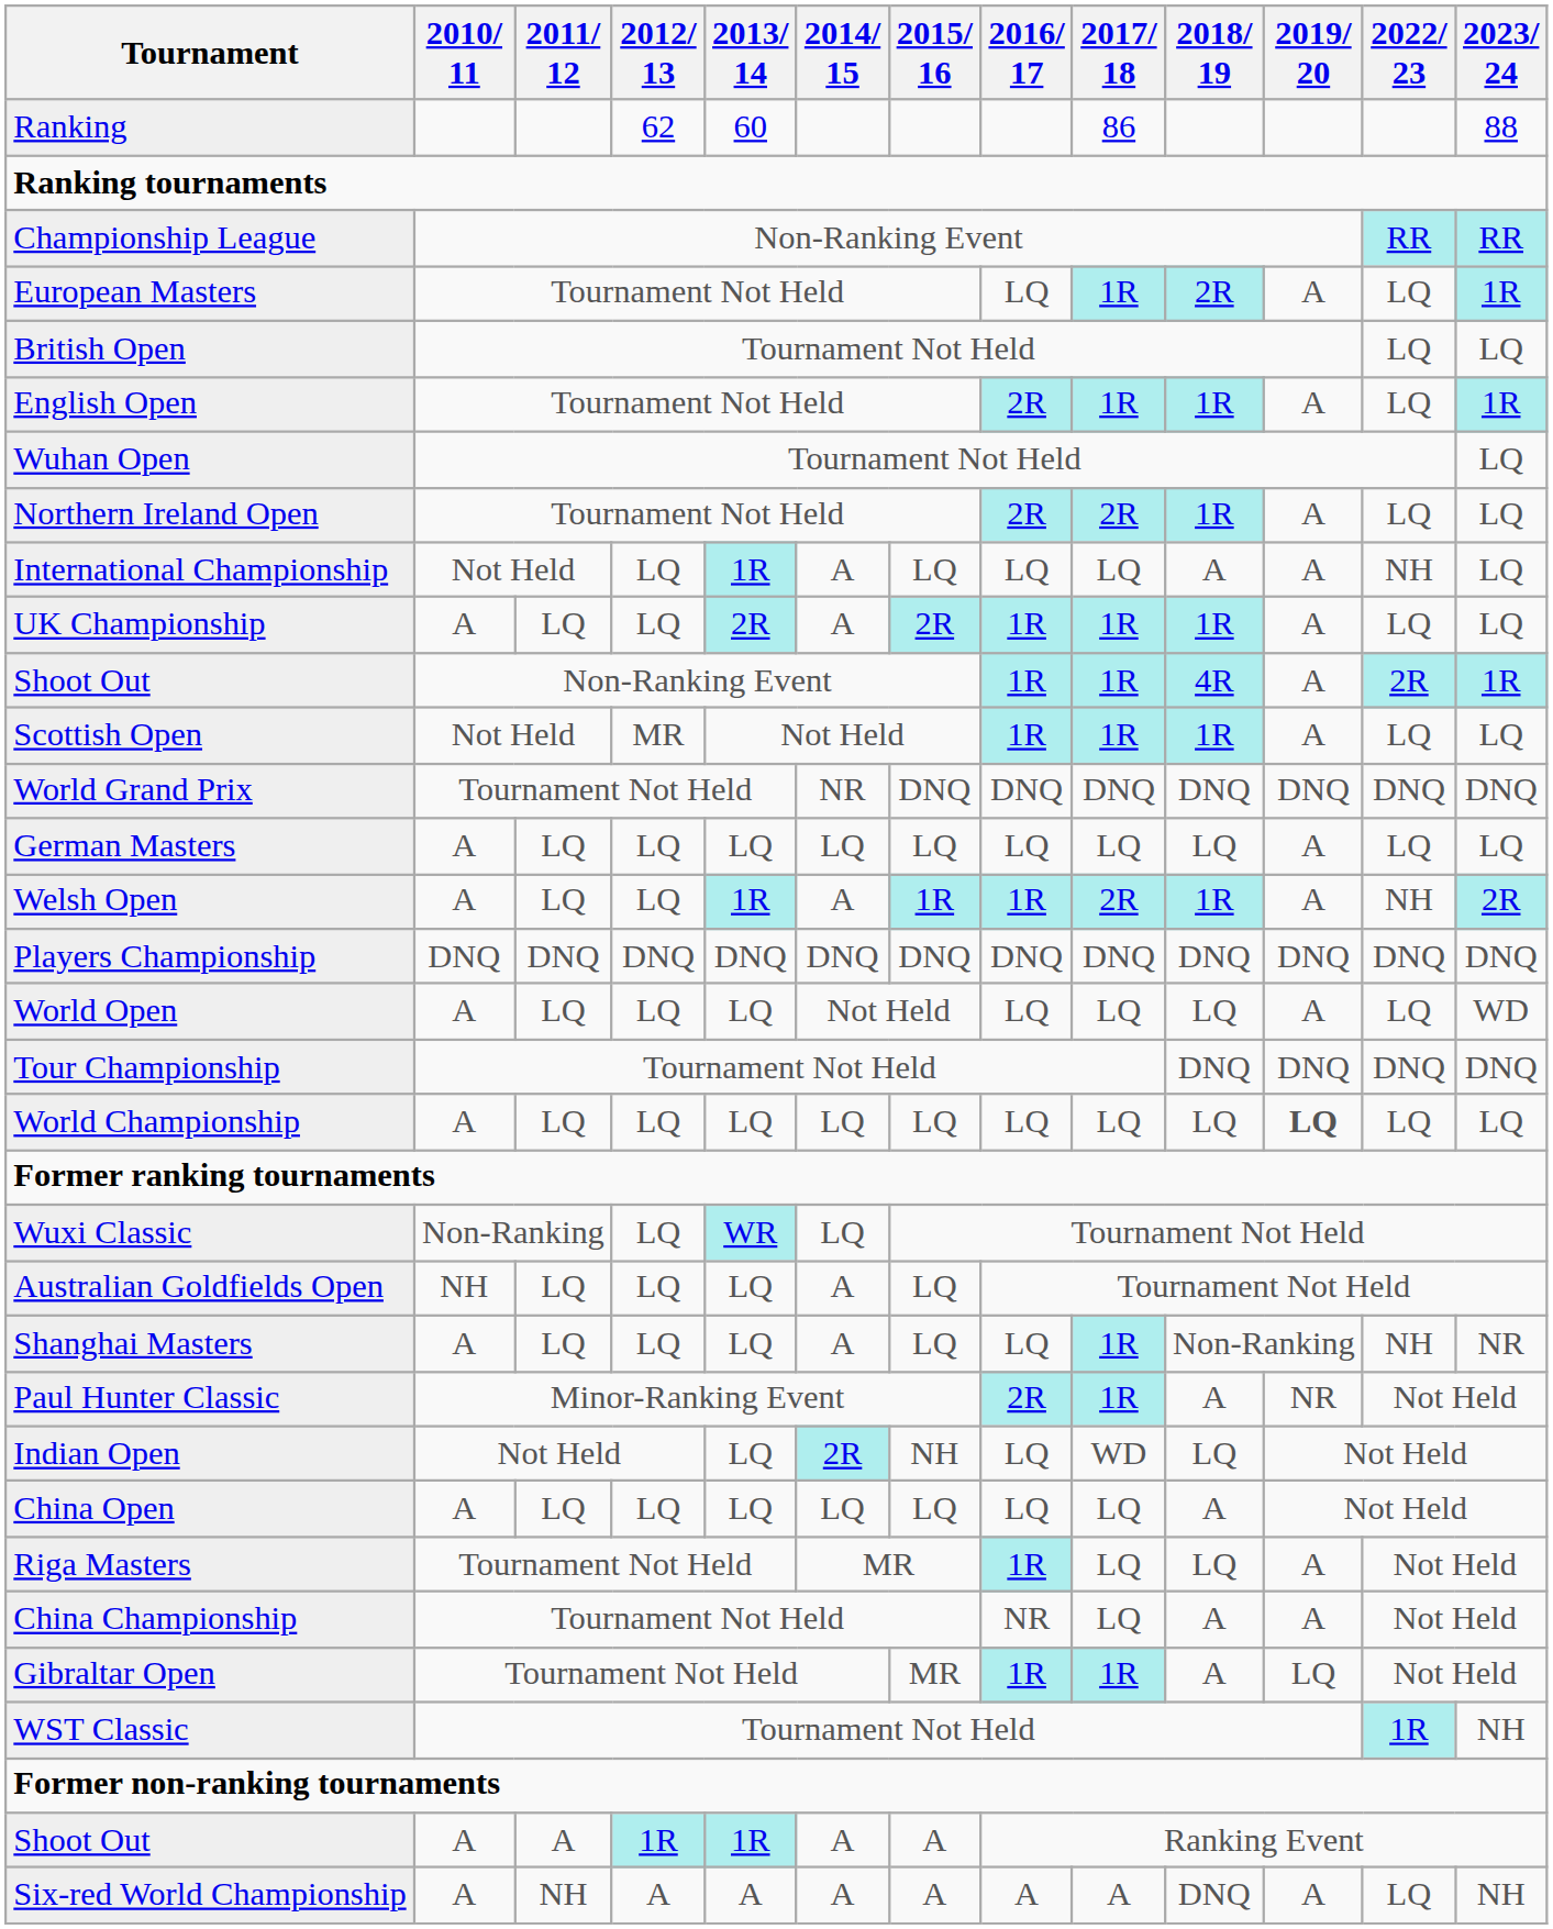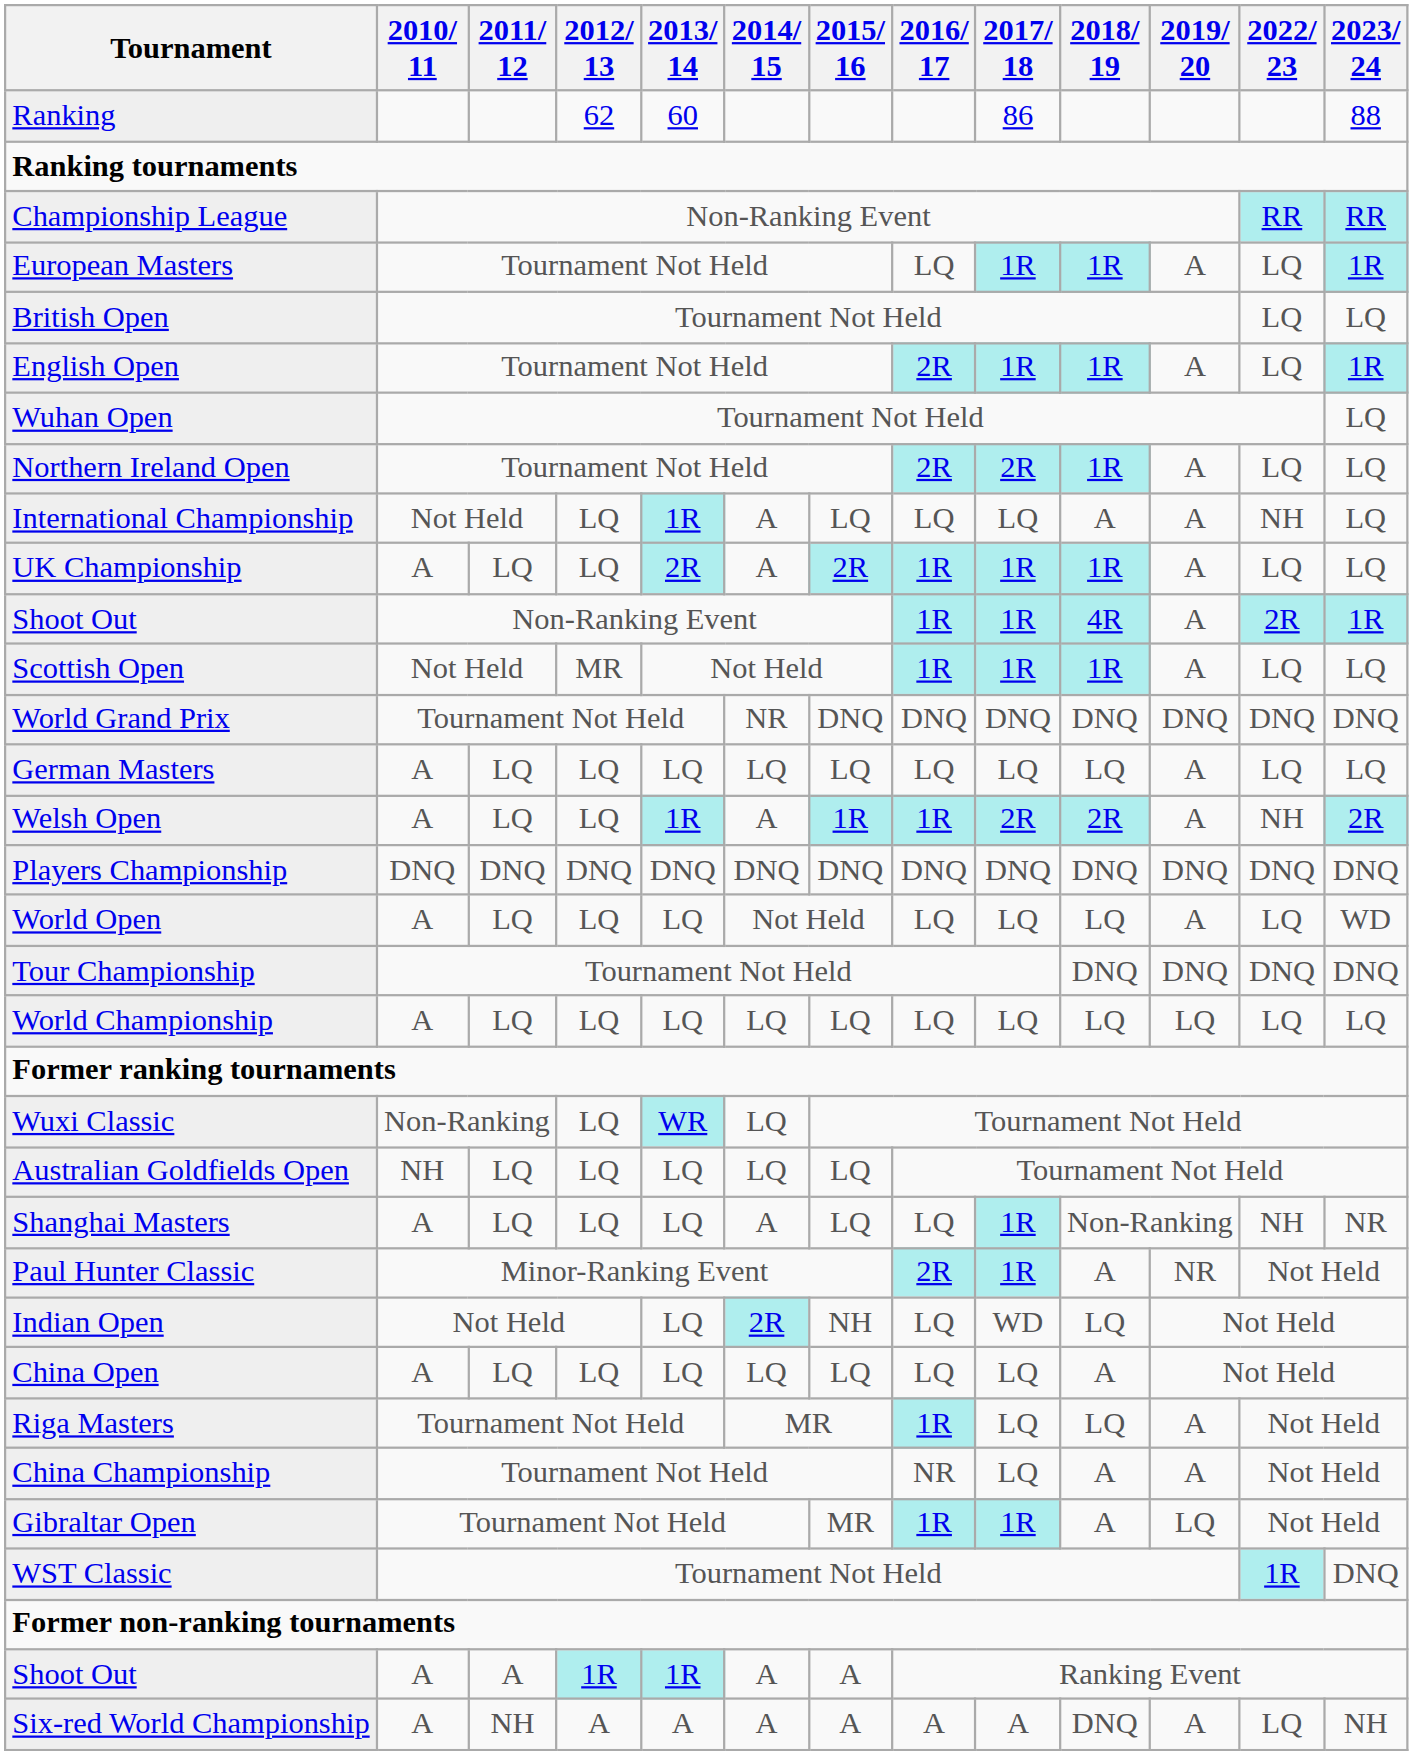 <table class="wikitable"  style="font-size:85%;">
 <tr>
 <th>Tournament</th>
 <th><a href='#'>2010/<br>11</a></th>
 <th><a href='#'>2011/<br>12</a></th>
 <th><a href='#'>2012/<br>13</a></th>
 <th><a href='#'>2013/<br>14</a></th>
 <th><a href='#'>2014/<br>15</a></th>
 <th><a href='#'>2015/<br>16</a></th>
 <th><a href='#'>2016/<br>17</a></th>
 <th><a href='#'>2017/<br>18</a></th>
 <th><a href='#'>2018/<br>19</a></th>
 <th><a href='#'>2019/<br>20</a></th>
 <th><a href='#'>2022/<br>23</a></th>
 <th><a href='#'>2023/<br>24</a></th>
 </tr>
 <tr>
 <td style="background:#EFEFEF;"><a href='#'>Ranking</a></td>
 <td align="center"></td>
 <td align="center"></td>
 <td align="center"><a href='#'>62</a></td>
 <td align="center"><a href='#'>60</a></td>
 <td align="center"></td>
 <td align="center"></td>
 <td align="center"></td>
 <td align="center"><a href='#'>86</a></td>
 <td align="center"></td>
 <td align="center"></td>
 <td align="center"></td>
 <td align="center"><a href='#'>88</a></td>
 </tr>
 <tr>
 <td colspan="20"><strong>Ranking tournaments</strong></td>
 </tr>
 <tr>
 <td style="background:#EFEFEF;"><a href='#'>Championship League</a></td>
 <td align="center" colspan="10" style="color:#555555;">Non-Ranking Event</td>
 <td align="center" style="background:#afeeee;"><a href='#'>RR</a></td>
 <td align="center" style="background:#afeeee;"><a href='#'>RR</a></td>
 </tr>
 <tr>
 <td style="background:#EFEFEF;"><a href='#'>European Masters</a></td>
 <td align="center" colspan="6" style="color:#555555;">Tournament Not Held</td>
 <td align="center" style="color:#555555;">LQ</td>
 <td align="center" style="background:#afeeee;"><a href='#'>1R</a></td>
-<td align="center" style="background:#afeeee;"><a href='#'>2R</a></td>
+<td align="center" style="background:#afeeee;"><a href='#'>1R</a></td>
 <td align="center" style="color:#555555;">A</td>
 <td align="center" style="color:#555555;">LQ</td>
 <td align="center" style="background:#afeeee;"><a href='#'>1R</a></td>
 </tr>
 <tr>
 <td style="background:#EFEFEF;"><a href='#'>British Open</a></td>
 <td align="center" colspan="10" style="color:#555555;">Tournament Not Held</td>
 <td align="center" style="color:#555555;">LQ</td>
 <td align="center" style="color:#555555;">LQ</td>
 </tr>
 <tr>
 <td style="background:#EFEFEF;"><a href='#'>English Open</a></td>
 <td align="center" colspan="6" style="color:#555555;">Tournament Not Held</td>
 <td align="center" style="background:#afeeee;"><a href='#'>2R</a></td>
 <td align="center" style="background:#afeeee;"><a href='#'>1R</a></td>
 <td align="center" style="background:#afeeee;"><a href='#'>1R</a></td>
 <td align="center" style="color:#555555;">A</td>
 <td align="center" style="color:#555555;">LQ</td>
 <td align="center" style="background:#afeeee;"><a href='#'>1R</a></td>
 </tr>
 <tr>
 <td style="background:#EFEFEF;"><a href='#'>Wuhan Open</a></td>
 <td align="center" colspan="11" style="color:#555555;">Tournament Not Held</td>
 <td align="center" style="color:#555555;">LQ</td>
 </tr>
 <tr>
 <td style="background:#EFEFEF;"><a href='#'>Northern Ireland Open</a></td>
 <td align="center" colspan="6" style="color:#555555;">Tournament Not Held</td>
 <td align="center" style="background:#afeeee;"><a href='#'>2R</a></td>
 <td align="center" style="background:#afeeee;"><a href='#'>2R</a></td>
 <td align="center" style="background:#afeeee;"><a href='#'>1R</a></td>
 <td align="center" style="color:#555555;">A</td>
 <td align="center" style="color:#555555;">LQ</td>
 <td align="center" style="color:#555555;">LQ</td>
 </tr>
 <tr>
 <td style="background:#EFEFEF;"><a href='#'>International Championship</a></td>
 <td align="center" colspan="2" style="color:#555555;">Not Held</td>
 <td align="center" style="color:#555555;">LQ</td>
 <td align="center" style="background:#afeeee;"><a href='#'>1R</a></td>
 <td align="center" style="color:#555555;">A</td>
 <td align="center" style="color:#555555;">LQ</td>
 <td align="center" style="color:#555555;">LQ</td>
 <td align="center" style="color:#555555;">LQ</td>
 <td align="center" style="color:#555555;">A</td>
 <td align="center" style="color:#555555;">A</td>
 <td align="center" style="color:#555555;">NH</td>
 <td align="center" style="color:#555555;">LQ</td>
 </tr>
 <tr>
 <td style="background:#EFEFEF;"><a href='#'>UK Championship</a></td>
 <td align="center" style="color:#555555;">A</td>
 <td align="center" style="color:#555555;">LQ</td>
 <td align="center" style="color:#555555;">LQ</td>
 <td align="center" style="background:#afeeee;"><a href='#'>2R</a></td>
 <td align="center" style="color:#555555;">A</td>
 <td align="center" style="background:#afeeee;"><a href='#'>2R</a></td>
 <td align="center" style="background:#afeeee;"><a href='#'>1R</a></td>
 <td align="center" style="background:#afeeee;"><a href='#'>1R</a></td>
 <td align="center" style="background:#afeeee;"><a href='#'>1R</a></td>
 <td align="center" style="color:#555555;">A</td>
 <td align="center" style="color:#555555;">LQ</td>
 <td align="center" style="color:#555555;">LQ</td>
 </tr>
 <tr>
 <td style="background:#EFEFEF;"><a href='#'>Shoot Out</a></td>
 <td align="center" colspan="6" style="color:#555555;">Non-Ranking Event</td>
 <td align="center" style="background:#afeeee;"><a href='#'>1R</a></td>
 <td align="center" style="background:#afeeee;"><a href='#'>1R</a></td>
 <td align="center" style="background:#afeeee;"><a href='#'>4R</a></td>
 <td align="center" style="color:#555555;">A</td>
 <td align="center" style="background:#afeeee;"><a href='#'>2R</a></td>
 <td align="center" style="background:#afeeee;"><a href='#'>1R</a></td>
 </tr>
 <tr>
 <td style="background:#EFEFEF;"><a href='#'>Scottish Open</a></td>
 <td align="center" colspan="2" style="color:#555555;">Not Held</td>
 <td align="center" style="color:#555555;">MR</td>
 <td align="center" colspan="3" style="color:#555555;">Not Held</td>
 <td align="center" style="background:#afeeee;"><a href='#'>1R</a></td>
 <td align="center" style="background:#afeeee;"><a href='#'>1R</a></td>
 <td align="center" style="background:#afeeee;"><a href='#'>1R</a></td>
 <td align="center" style="color:#555555;">A</td>
 <td align="center" style="color:#555555;">LQ</td>
 <td align="center" style="color:#555555;">LQ</td>
 </tr>
 <tr>
 <td style="background:#EFEFEF;"><a href='#'>World Grand Prix</a></td>
 <td align="center" colspan="4" style="color:#555555;">Tournament Not Held</td>
 <td align="center" style="color:#555555;">NR</td>
 <td align="center" style="color:#555555;">DNQ</td>
 <td align="center" style="color:#555555;">DNQ</td>
 <td align="center" style="color:#555555;">DNQ</td>
 <td align="center" style="color:#555555;">DNQ</td>
 <td align="center" style="color:#555555;">DNQ</td>
 <td align="center" style="color:#555555;">DNQ</td>
 <td align="center" style="color:#555555;">DNQ</td>
 </tr>
 <tr>
 <td style="background:#EFEFEF;"><a href='#'>German Masters</a></td>
 <td align="center" style="color:#555555;">A</td>
 <td align="center" style="color:#555555;">LQ</td>
 <td align="center" style="color:#555555;">LQ</td>
 <td align="center" style="color:#555555;">LQ</td>
 <td align="center" style="color:#555555;">LQ</td>
 <td align="center" style="color:#555555;">LQ</td>
 <td align="center" style="color:#555555;">LQ</td>
 <td align="center" style="color:#555555;">LQ</td>
 <td align="center" style="color:#555555;">LQ</td>
 <td align="center" style="color:#555555;">A</td>
 <td align="center" style="color:#555555;">LQ</td>
 <td align="center" style="color:#555555;">LQ</td>
 </tr>
 <tr>
 <td style="background:#EFEFEF;"><a href='#'>Welsh Open</a></td>
 <td align="center" style="color:#555555;">A</td>
 <td align="center" style="color:#555555;">LQ</td>
 <td align="center" style="color:#555555;">LQ</td>
 <td align="center" style="background:#afeeee;"><a href='#'>1R</a></td>
 <td align="center" style="color:#555555;">A</td>
 <td align="center" style="background:#afeeee;"><a href='#'>1R</a></td>
 <td align="center" style="background:#afeeee;"><a href='#'>1R</a></td>
 <td align="center" style="background:#afeeee;"><a href='#'>2R</a></td>
-<td align="center" style="background:#afeeee;"><a href='#'>1R</a></td>
+<td align="center" style="background:#afeeee;"><a href='#'>2R</a></td>
 <td align="center" style="color:#555555;">A</td>
 <td align="center" style="color:#555555;">NH</td>
 <td align="center" style="background:#afeeee;"><a href='#'>2R</a></td>
 </tr>
 <tr>
 <td style="background:#EFEFEF;"><a href='#'>Players Championship</a></td>
 <td align="center" style="color:#555555;">DNQ</td>
 <td align="center" style="color:#555555;">DNQ</td>
 <td align="center" style="color:#555555;">DNQ</td>
 <td align="center" style="color:#555555;">DNQ</td>
 <td align="center" style="color:#555555;">DNQ</td>
 <td align="center" style="color:#555555;">DNQ</td>
 <td align="center" style="color:#555555;">DNQ</td>
 <td align="center" style="color:#555555;">DNQ</td>
 <td align="center" style="color:#555555;">DNQ</td>
 <td align="center" style="color:#555555;">DNQ</td>
 <td align="center" style="color:#555555;">DNQ</td>
 <td align="center" style="color:#555555;">DNQ</td>
 </tr>
 <tr>
 <td style="background:#EFEFEF;"><a href='#'>World Open</a></td>
 <td align="center" style="color:#555555;">A</td>
 <td align="center" style="color:#555555;">LQ</td>
 <td align="center" style="color:#555555;">LQ</td>
 <td align="center" style="color:#555555;">LQ</td>
 <td align="center" colspan="2" style="color:#555555;">Not Held</td>
 <td align="center" style="color:#555555;">LQ</td>
 <td align="center" style="color:#555555;">LQ</td>
 <td align="center" style="color:#555555;">LQ</td>
 <td align="center" style="color:#555555;">A</td>
 <td align="center" style="color:#555555;">LQ</td>
 <td align="center" style="color:#555555;">WD</td>
 </tr>
 <tr>
 <td style="background:#EFEFEF;"><a href='#'>Tour Championship</a></td>
 <td align="center" colspan="8" style="color:#555555;">Tournament Not Held</td>
 <td align="center" style="color:#555555;">DNQ</td>
 <td align="center" style="color:#555555;">DNQ</td>
 <td align="center" style="color:#555555;">DNQ</td>
 <td align="center" style="color:#555555;">DNQ</td>
 </tr>
 <tr>
 <td style="background:#EFEFEF;"><a href='#'>World Championship</a></td>
 <td align="center" style="color:#555555;">A</td>
 <td align="center" style="color:#555555;">LQ</td>
 <td align="center" style="color:#555555;">LQ</td>
 <td align="center" style="color:#555555;">LQ</td>
 <td align="center" style="color:#555555;">LQ</td>
 <td align="center" style="color:#555555;">LQ</td>
 <td align="center" style="color:#555555;">LQ</td>
 <td align="center" style="color:#555555;">LQ</td>
 <td align="center" style="color:#555555;">LQ</td>
-<td align="center" style="color:#555555;"><strong>LQ</strong></td>
+<td align="center" style="color:#555555;">LQ</td>
 <td align="center" style="color:#555555;">LQ</td>
 <td align="center" style="color:#555555;">LQ</td>
 </tr>
 <tr>
 <td colspan="20"><strong>Former ranking tournaments</strong></td>
 </tr>
 <tr>
 <td style="background:#EFEFEF;"><a href='#'>Wuxi Classic</a></td>
 <td align="center" colspan="2" style="color:#555555;">Non-Ranking</td>
 <td align="center" style="color:#555555;">LQ</td>
 <td align="center" style="background:#afeeee;"><a href='#'>WR</a></td>
 <td align="center" style="color:#555555;">LQ</td>
 <td align="center" colspan="20" style="color:#555555;">Tournament Not Held</td>
 </tr>
 <tr>
 <td style="background:#EFEFEF;"><a href='#'>Australian Goldfields Open</a></td>
 <td align="center" style="color:#555555;">NH</td>
 <td align="center" style="color:#555555;">LQ</td>
 <td align="center" style="color:#555555;">LQ</td>
 <td align="center" style="color:#555555;">LQ</td>
-<td align="center" style="color:#555555;">A</td>
+<td align="center" style="color:#555555;">LQ</td>
 <td align="center" style="color:#555555;">LQ</td>
 <td align="center" colspan="20" style="color:#555555;">Tournament Not Held</td>
 </tr>
 <tr>
 <td style="background:#EFEFEF;"><a href='#'>Shanghai Masters</a></td>
 <td align="center" style="color:#555555;">A</td>
 <td align="center" style="color:#555555;">LQ</td>
 <td align="center" style="color:#555555;">LQ</td>
 <td align="center" style="color:#555555;">LQ</td>
 <td align="center" style="color:#555555;">A</td>
 <td align="center" style="color:#555555;">LQ</td>
 <td align="center" style="color:#555555;">LQ</td>
 <td align="center" style="background:#afeeee;"><a href='#'>1R</a></td>
 <td align="center" colspan="2" style="color:#555555;">Non-Ranking</td>
 <td align="center" style="color:#555555;">NH</td>
 <td align="center" style="color:#555555;">NR</td>
 </tr>
 <tr>
 <td style="background:#EFEFEF;"><a href='#'>Paul Hunter Classic</a></td>
 <td align="center" colspan="6" style="color:#555555;">Minor-Ranking Event</td>
 <td align="center" style="background:#afeeee;"><a href='#'>2R</a></td>
 <td align="center" style="background:#afeeee;"><a href='#'>1R</a></td>
 <td align="center" style="color:#555555;">A</td>
 <td align="center" style="color:#555555;">NR</td>
 <td align="center" colspan="2" style="color:#555555;">Not Held</td>
 </tr>
 <tr>
 <td style="background:#EFEFEF;"><a href='#'>Indian Open</a></td>
 <td align="center" colspan="3" style="color:#555555;">Not Held</td>
 <td align="center" style="color:#555555;">LQ</td>
 <td align="center" style="background:#afeeee;"><a href='#'>2R</a></td>
 <td align="center" style="color:#555555;">NH</td>
 <td align="center" style="color:#555555;">LQ</td>
 <td align="center" style="color:#555555;">WD</td>
 <td align="center" style="color:#555555;">LQ</td>
 <td align="center" colspan="3" style="color:#555555;">Not Held</td>
 </tr>
 <tr>
 <td style="background:#EFEFEF;"><a href='#'>China Open</a></td>
 <td align="center" style="color:#555555;">A</td>
 <td align="center" style="color:#555555;">LQ</td>
 <td align="center" style="color:#555555;">LQ</td>
 <td align="center" style="color:#555555;">LQ</td>
 <td align="center" style="color:#555555;">LQ</td>
 <td align="center" style="color:#555555;">LQ</td>
 <td align="center" style="color:#555555;">LQ</td>
 <td align="center" style="color:#555555;">LQ</td>
 <td align="center" style="color:#555555;">A</td>
 <td align="center" colspan="3" style="color:#555555;">Not Held</td>
 </tr>
 <tr>
 <td style="background:#EFEFEF;"><a href='#'>Riga Masters</a></td>
 <td align="center" colspan="4" style="color:#555555;">Tournament Not Held</td>
 <td align="center" colspan="2" style="color:#555555;">MR</td>
 <td align="center" style="background:#afeeee;"><a href='#'>1R</a></td>
 <td align="center" style="color:#555555;">LQ</td>
 <td align="center" style="color:#555555;">LQ</td>
 <td align="center" style="color:#555555;">A</td>
 <td align="center" colspan="2" style="color:#555555;">Not Held</td>
 </tr>
 <tr>
 <td style="background:#EFEFEF;"><a href='#'>China Championship</a></td>
 <td align="center" colspan="6" style="color:#555555;">Tournament Not Held</td>
 <td align="center" style="color:#555555;">NR</td>
 <td align="center" style="color:#555555;">LQ</td>
 <td align="center" style="color:#555555;">A</td>
 <td align="center" style="color:#555555;">A</td>
 <td align="center" colspan="2" style="color:#555555;">Not Held</td>
 </tr>
 <tr>
 <td style="background:#EFEFEF;"><a href='#'>Gibraltar Open</a></td>
 <td align="center" colspan="5" style="color:#555555;">Tournament Not Held</td>
 <td align="center" style="color:#555555;">MR</td>
 <td align="center" style="background:#afeeee;"><a href='#'>1R</a></td>
 <td align="center" style="background:#afeeee;"><a href='#'>1R</a></td>
 <td align="center" style="color:#555555;">A</td>
 <td align="center" style="color:#555555;">LQ</td>
 <td align="center" colspan="2" style="color:#555555;">Not Held</td>
 </tr>
 <tr>
 <td style="background:#EFEFEF;"><a href='#'>WST Classic</a></td>
 <td align="center" colspan="10" style="color:#555555;">Tournament Not Held</td>
 <td align="center" style="background:#afeeee;"><a href='#'>1R</a></td>
-<td align="center" style="color:#555555;">NH</td>
+<td align="center" style="color:#555555;">DNQ</td>
 </tr>
 <tr>
 <td colspan="20"><strong>Former non-ranking tournaments</strong></td>
 </tr>
 <tr>
 <td style="background:#EFEFEF;"><a href='#'>Shoot Out</a></td>
 <td align="center" style="color:#555555;">A</td>
 <td align="center" style="color:#555555;">A</td>
 <td align="center" style="background:#afeeee;"><a href='#'>1R</a></td>
 <td align="center" style="background:#afeeee;"><a href='#'>1R</a></td>
 <td align="center" style="color:#555555;">A</td>
 <td align="center" style="color:#555555;">A</td>
 <td align="center" colspan="20" style="color:#555555;">Ranking Event</td>
 </tr>
 <tr>
 <td style="background:#EFEFEF;"><a href='#'>Six-red World Championship</a></td>
 <td align="center" style="color:#555555;">A</td>
 <td align="center" style="color:#555555;">NH</td>
 <td align="center" style="color:#555555;">A</td>
 <td align="center" style="color:#555555;">A</td>
 <td align="center" style="color:#555555;">A</td>
 <td align="center" style="color:#555555;">A</td>
 <td align="center" style="color:#555555;">A</td>
 <td align="center" style="color:#555555;">A</td>
 <td align="center" style="color:#555555;">DNQ</td>
 <td align="center" style="color:#555555;">A</td>
 <td align="center" style="color:#555555;">LQ</td>
 <td align="center" style="color:#555555;">NH</td>
 </tr>
 </table>
